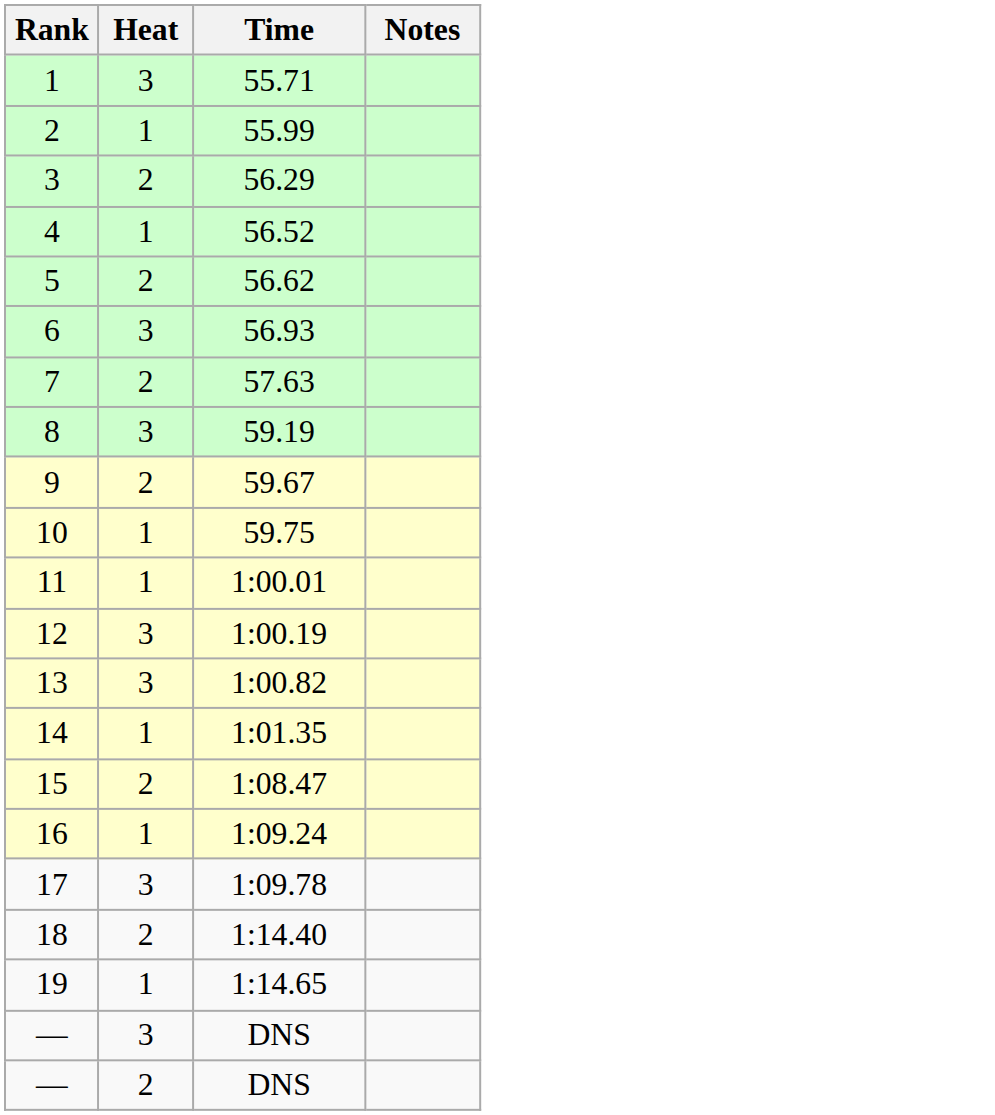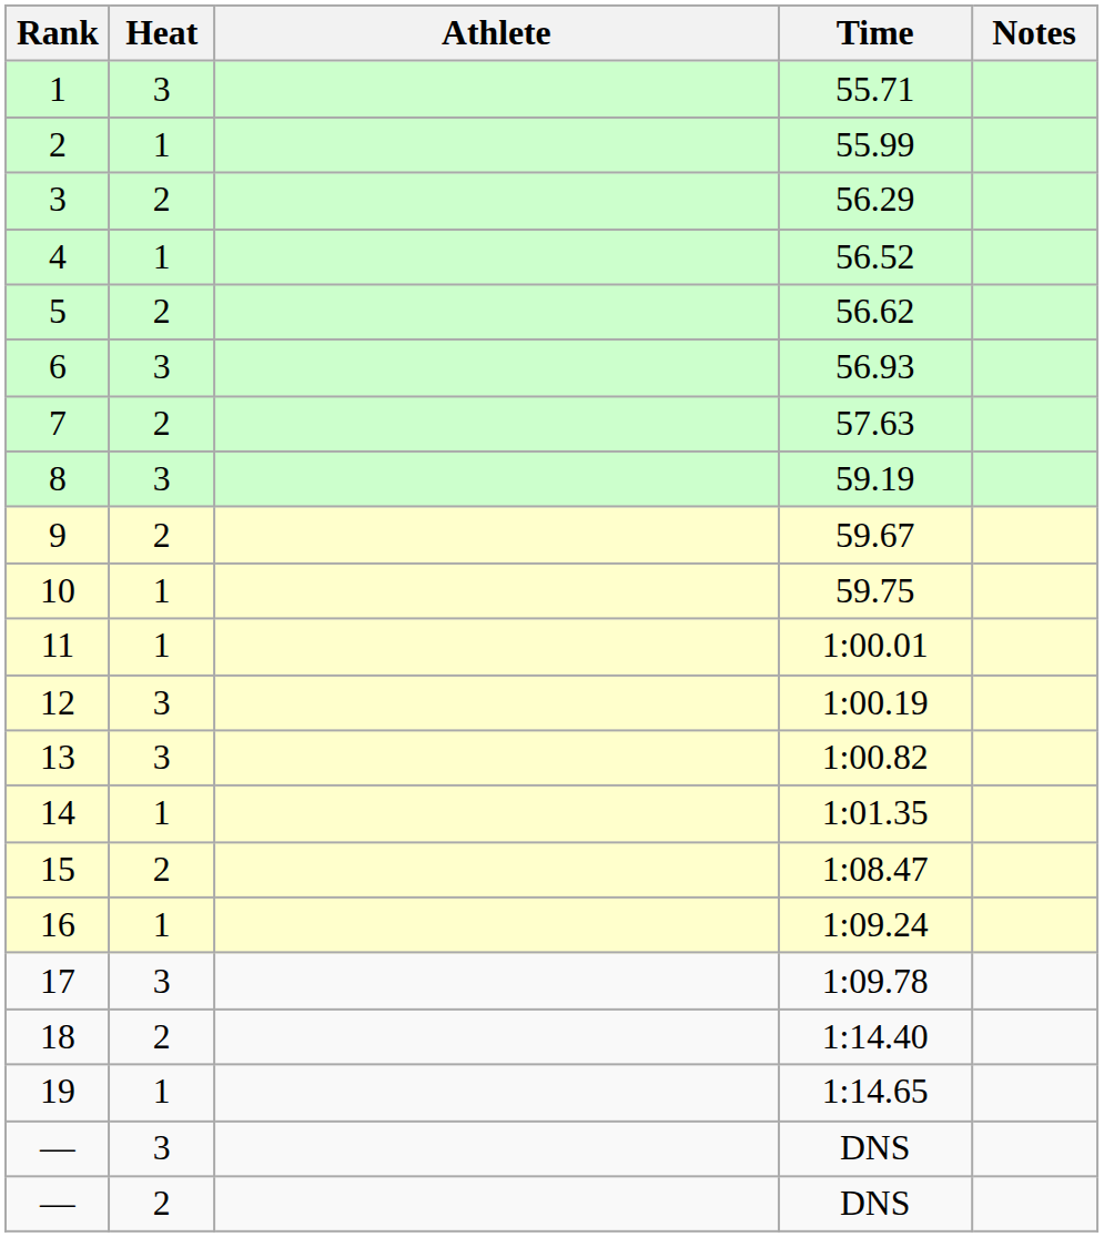 <table class="wikitable" style="text-align:center">
 <tr>
 <th width=40>Rank</th>
 <th width=40>Heat</th>
+<th width=250>Athlete</th>
 <th width=80>Time</th>
 <th width=50>Notes</th>
 </tr>
 <tr bgcolor="ccffcc">
 <td>1</td>
 <td>3</td>
+<td align=left></td>
 <td>55.71</td>
 <td></td>
 </tr>
 <tr bgcolor="ccffcc">
 <td>2</td>
 <td>1</td>
+<td align=left></td>
 <td>55.99</td>
 <td></td>
 </tr>
 <tr bgcolor="ccffcc">
 <td>3</td>
 <td>2</td>
+<td align=left></td>
 <td>56.29</td>
 <td></td>
 </tr>
 <tr bgcolor="ccffcc">
 <td>4</td>
 <td>1</td>
+<td align=left></td>
 <td>56.52</td>
 <td></td>
 </tr>
 <tr bgcolor="ccffcc">
 <td>5</td>
 <td>2</td>
+<td align=left></td>
 <td>56.62</td>
 <td></td>
 </tr>
 <tr bgcolor="ccffcc">
 <td>6</td>
 <td>3</td>
+<td align=left></td>
 <td>56.93</td>
 <td></td>
 </tr>
 <tr bgcolor="ccffcc">
 <td>7</td>
 <td>2</td>
+<td align=left></td>
 <td>57.63</td>
 <td></td>
 </tr>
 <tr bgcolor="ccffcc">
 <td>8</td>
 <td>3</td>
+<td align=left></td>
 <td>59.19</td>
 <td></td>
 </tr>
 <tr bgcolor="ffffcc">
 <td>9</td>
 <td>2</td>
+<td align=left></td>
 <td>59.67</td>
 <td></td>
 </tr>
 <tr bgcolor="ffffcc">
 <td>10</td>
 <td>1</td>
+<td align=left></td>
 <td>59.75</td>
 <td></td>
 </tr>
 <tr bgcolor="ffffcc">
 <td>11</td>
 <td>1</td>
+<td align=left></td>
 <td>1:00.01</td>
 <td></td>
 </tr>
 <tr bgcolor="ffffcc">
 <td>12</td>
 <td>3</td>
+<td align=left></td>
 <td>1:00.19</td>
 <td></td>
 </tr>
 <tr bgcolor="ffffcc">
 <td>13</td>
 <td>3</td>
+<td align=left></td>
 <td>1:00.82</td>
 <td></td>
 </tr>
 <tr bgcolor="ffffcc">
 <td>14</td>
 <td>1</td>
+<td align=left></td>
 <td>1:01.35</td>
 <td></td>
 </tr>
 <tr bgcolor="ffffcc">
 <td>15</td>
 <td>2</td>
+<td align=left></td>
 <td>1:08.47</td>
 <td></td>
 </tr>
 <tr bgcolor="ffffcc">
 <td>16</td>
 <td>1</td>
+<td align=left></td>
 <td>1:09.24</td>
 <td></td>
 </tr>
 <tr>
 <td>17</td>
 <td>3</td>
+<td align=left></td>
 <td>1:09.78</td>
 <td></td>
 </tr>
 <tr>
 <td>18</td>
 <td>2</td>
+<td align=left></td>
 <td>1:14.40</td>
 <td></td>
 </tr>
 <tr>
 <td>19</td>
 <td>1</td>
+<td align=left></td>
 <td>1:14.65</td>
 <td></td>
 </tr>
 <tr>
 <td>—</td>
 <td>3</td>
+<td align=left></td>
 <td>DNS</td>
 <td></td>
 </tr>
 <tr>
 <td>—</td>
 <td>2</td>
+<td align=left></td>
 <td>DNS</td>
 <td></td>
 </tr>
 </table>
